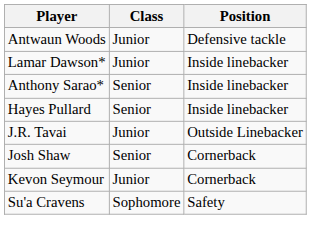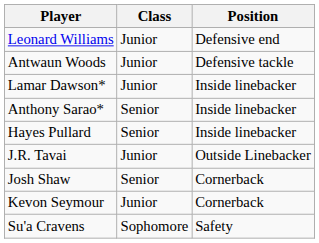 <table class="wikitable" border="1">
 <tr ;>
 <th>Player</th>
 <th>Class</th>
 <th>Position</th>
+</tr>
+<tr>
+<td><a href='#'>Leonard Williams</a></td>
+<td>Junior</td>
+<td>Defensive end</td>
 </tr>
 <tr>
 <td>Antwaun Woods</td>
 <td>Junior </td>
 <td>Defensive tackle</td>
 </tr>
 <tr>
 <td>Lamar Dawson*</td>
 <td>Junior </td>
 <td>Inside linebacker</td>
 </tr>
 <tr>
 <td>Anthony Sarao*</td>
 <td>Senior </td>
 <td>Inside linebacker</td>
 </tr>
 <tr>
 <td>Hayes Pullard</td>
 <td>Senior </td>
 <td>Inside linebacker</td>
 </tr>
 <tr>
 <td>J.R. Tavai</td>
 <td>Junior</td>
 <td>Outside Linebacker</td>
 </tr>
 <tr>
 <td>Josh Shaw</td>
 <td>Senior </td>
 <td>Cornerback</td>
 </tr>
 <tr>
 <td>Kevon Seymour</td>
 <td>Junior</td>
 <td>Cornerback</td>
 </tr>
 <tr>
 <td>Su'a Cravens</td>
 <td>Sophomore</td>
 <td>Safety</td>
 </tr>
 </table>
